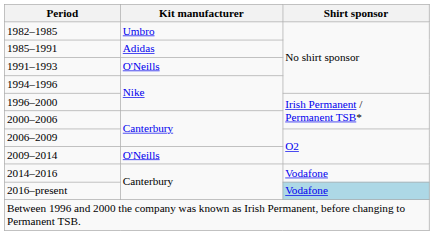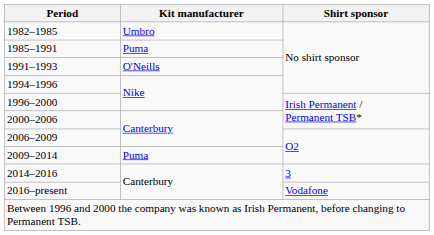 <table class="wikitable">
 <tr>
 <th>Period</th>
 <th>Kit manufacturer</th>
 <th>Shirt sponsor</th>
 </tr>
 <tr>
 <td>1982–1985</td>
 <td><a href='#'>Umbro</a></td>
 <td rowspan="4">No shirt sponsor</td>
 </tr>
 <tr>
 <td>1985–1991</td>
-<td><a href='#'>Adidas</a></td>
+<td><a href='#'>Puma</a></td>
 </tr>
 <tr>
 <td>1991–1993</td>
 <td><a href='#'>O'Neills</a></td>
 </tr>
 <tr>
 <td>1994–1996</td>
 <td rowspan="2"><a href='#'>Nike</a></td>
 </tr>
 <tr>
 <td>1996–2000</td>
 <td rowspan=2><a href='#'>Irish Permanent</a> /<br><a href='#'>Permanent TSB</a>*</td>
 </tr>
 <tr>
 <td>2000–2006</td>
 <td rowspan=2><a href='#'>Canterbury</a></td>
 </tr>
 <tr>
 <td>2006–2009</td>
 <td rowspan=2><a href='#'>O2</a></td>
 </tr>
 <tr>
 <td>2009–2014</td>
-<td><a href='#'>O'Neills</a></td>
+<td><a href='#'>Puma</a></td>
 </tr>
 <tr>
 <td>2014–2016</td>
 <td rowspan=2>Canterbury</td>
-<td><a href='#'>Vodafone</a></td>
+<td><a href='#'>3</a></td>
 </tr>
 <tr>
 <td>2016–present</td>
-<td style="background: lightblue;"><a href='#'>Vodafone</a></td>
+<td><a href='#'>Vodafone</a></td>
 </tr>
 <tr>
 <td colspan=3> Between 1996 and 2000 the company was known as Irish Permanent, before changing to Permanent TSB.</td>
 </tr>
 </table>
